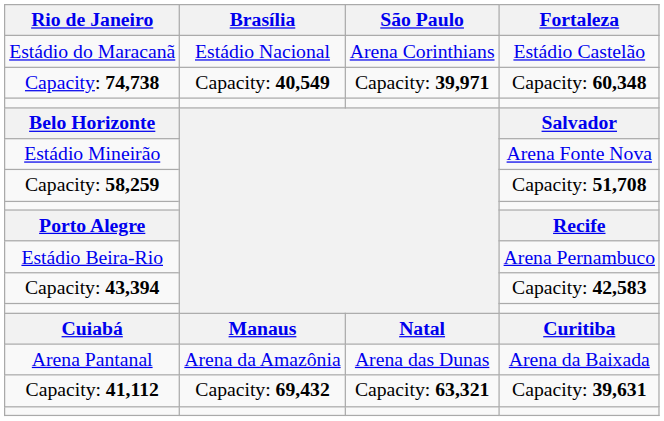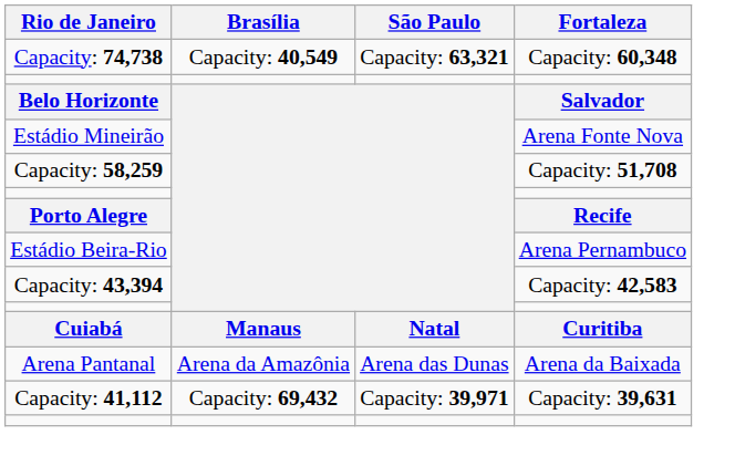 <table class="wikitable" style="text-align:center">
 <tr>
 <th><a href='#'>Rio de Janeiro</a></th>
 <th><a href='#'>Brasília</a></th>
 <th><a href='#'>São Paulo</a></th>
 <th><a href='#'>Fortaleza</a></th>
 </tr>
 <tr>
-<td><a href='#'>Estádio do Maracanã</a></td>
-<td><a href='#'>Estádio Nacional</a></td>
-<td><a href='#'>Arena Corinthians</a> <br><strong></strong></td>
-<td><a href='#'>Estádio Castelão</a></td>
-</tr>
-<tr>
 <td><a href='#'>Capacity</a>: <strong>74,738</strong></td>
 <td>Capacity: <strong>40,549</strong></td>
-<td>Capacity: <strong>39,971</strong></td>
+<td>Capacity: <strong>63,321</strong></td>
 <td>Capacity: <strong>60,348</strong></td>
 </tr>
 <tr>
 <td></td>
 <td></td>
 <td></td>
 <td></td>
 </tr>
 <tr>
 <th><a href='#'>Belo Horizonte</a></th>
 <th rowspan="8" colspan="2"></th>
 <th><a href='#'>Salvador</a></th>
 </tr>
 <tr>
 <td><a href='#'>Estádio Mineirão</a></td>
 <td><a href='#'>Arena Fonte Nova</a></td>
 </tr>
 <tr>
 <td>Capacity: <strong>58,259</strong></td>
 <td>Capacity: <strong>51,708</strong></td>
 </tr>
 <tr>
 <td></td>
 <td></td>
 </tr>
 <tr>
 <th><a href='#'>Porto Alegre</a></th>
 <th><a href='#'>Recife</a></th>
 </tr>
 <tr>
 <td><a href='#'>Estádio Beira-Rio</a></td>
 <td><a href='#'>Arena Pernambuco</a></td>
 </tr>
 <tr>
 <td>Capacity: <strong>43,394</strong></td>
 <td>Capacity: <strong>42,583</strong></td>
 </tr>
 <tr>
 <td></td>
 <td></td>
 </tr>
 <tr>
 <th><a href='#'>Cuiabá</a></th>
 <th><a href='#'>Manaus</a></th>
 <th><a href='#'>Natal</a></th>
 <th><a href='#'>Curitiba</a></th>
 </tr>
 <tr>
 <td><a href='#'>Arena Pantanal</a></td>
 <td><a href='#'>Arena da Amazônia</a></td>
 <td><a href='#'>Arena das Dunas</a></td>
 <td><a href='#'>Arena da Baixada</a></td>
 </tr>
 <tr>
 <td>Capacity: <strong>41,112</strong></td>
 <td>Capacity: <strong>69,432</strong></td>
-<td>Capacity: <strong>63,321</strong></td>
+<td>Capacity: <strong>39,971</strong></td>
 <td>Capacity: <strong>39,631</strong></td>
 </tr>
 <tr>
 <td></td>
 <td></td>
 <td></td>
 <td></td>
 </tr>
 </table>
